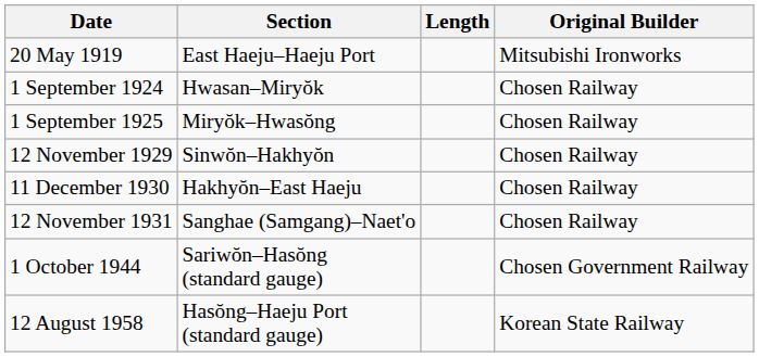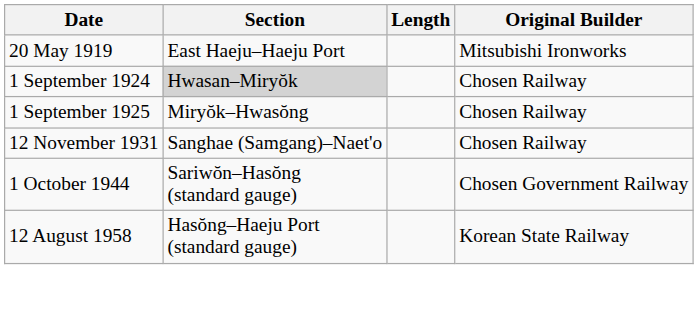 <table class="wikitable">
 <tr>
 <th>Date</th>
 <th>Section</th>
 <th>Length</th>
 <th>Original Builder</th>
 </tr>
 <tr>
 <td>20 May 1919</td>
 <td>East Haeju–Haeju Port</td>
 <td></td>
 <td>Mitsubishi Ironworks</td>
 </tr>
 <tr>
 <td>1 September 1924</td>
-<td>Hwasan–Miryŏk</td>
+<td style="background: lightgrey;">Hwasan–Miryŏk</td>
 <td></td>
 <td>Chosen Railway</td>
 </tr>
 <tr>
 <td>1 September 1925</td>
 <td>Miryŏk–Hwasŏng</td>
-<td></td>
-<td>Chosen Railway</td>
-</tr>
-<tr>
-<td>12 November 1929</td>
-<td>Sinwŏn–Hakhyŏn</td>
-<td></td>
-<td>Chosen Railway</td>
-</tr>
-<tr>
-<td>11 December 1930</td>
-<td>Hakhyŏn–East Haeju</td>
 <td></td>
 <td>Chosen Railway</td>
 </tr>
 <tr>
 <td>12 November 1931</td>
 <td>Sanghae (Samgang)–Naet'o</td>
 <td></td>
 <td>Chosen Railway</td>
 </tr>
 <tr>
 <td>1 October 1944</td>
 <td>Sariwŏn–Hasŏng<br>(standard gauge)</td>
 <td></td>
 <td>Chosen Government Railway</td>
 </tr>
 <tr>
 <td>12 August 1958</td>
 <td>Hasŏng–Haeju Port<br>(standard gauge)</td>
 <td></td>
 <td>Korean State Railway</td>
 </tr>
 </table>
